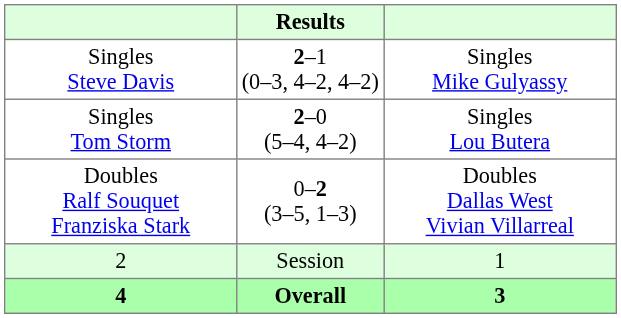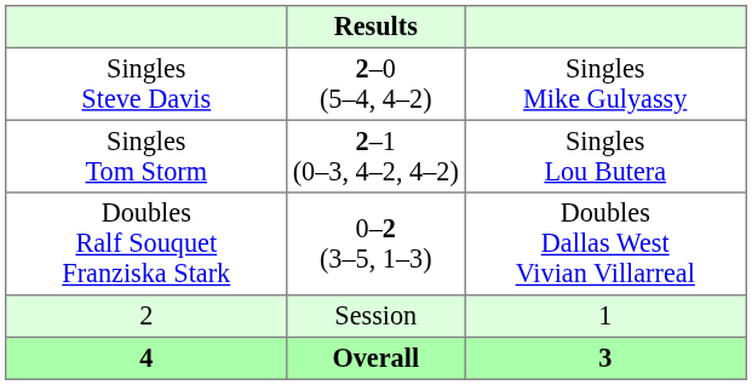 <table border="1" cellpadding="3" style="border-collapse: collapse;">
 <tr bgcolor="#ddffdd">
 <th width="160"></th>
 <th>Results</th>
 <th width="160"></th>
 </tr>
 <tr>
 <td align="center">Singles<br><a href='#'>Steve Davis</a></td>
-<td align="center"><strong>2</strong>–1<br>(0–3, 4–2, 4–2)</td>
+<td align="center"><strong>2</strong>–0<br>(5–4, 4–2)</td>
 <td align="center">Singles<br><a href='#'>Mike Gulyassy</a></td>
 </tr>
 <tr>
 <td align="center">Singles<br><a href='#'>Tom Storm</a></td>
-<td align="center"><strong>2</strong>–0<br>(5–4, 4–2)</td>
+<td align="center"><strong>2</strong>–1<br>(0–3, 4–2, 4–2)</td>
 <td align="center">Singles<br><a href='#'>Lou Butera</a></td>
 </tr>
 <tr>
 <td align="center">Doubles<br><a href='#'>Ralf Souquet</a><br><a href='#'>Franziska Stark</a></td>
 <td align="center">0–<strong>2</strong><br>(3–5, 1–3)</td>
 <td align="center">Doubles<br><a href='#'>Dallas West</a><br><a href='#'>Vivian Villarreal</a></td>
 </tr>
 <tr bgcolor="#ddffdd">
 <td align="center">2</td>
 <td align="center">Session</td>
 <td align="center">1</td>
 </tr>
 <tr bgcolor="#aaffaa">
 <th align="center">4</th>
 <th align="center">Overall</th>
 <th align="center">3</th>
 </tr>
 </table>
